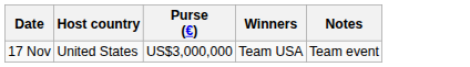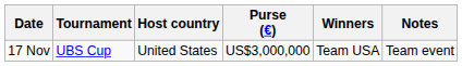 <table class="wikitable" style="font-size:95%">
 <tr>
 <th>Date</th>
+<th>Tournament</th>
 <th>Host country</th>
 <th>Purse<br>(<a href='#'>€</a>)</th>
 <th>Winners</th>
 <th>Notes</th>
 </tr>
 <tr>
 <td>17 Nov</td>
+<td><a href='#'>UBS Cup</a></td>
 <td>United States</td>
 <td align=right>US$3,000,000</td>
 <td> Team USA</td>
 <td>Team event</td>
 </tr>
 </table>
